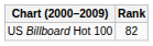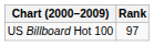 <table class="wikitable sortable">
 <tr>
 <th>Chart (2000–2009)</th>
 <th>Rank</th>
 </tr>
 <tr>
 <td>US <em>Billboard</em> Hot 100</td>
-<td style="text-align:center;">82</td>
+<td style="text-align:center;">97</td>
 </tr>
 </table>
